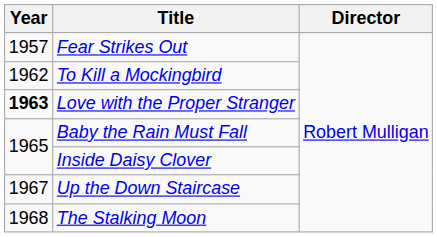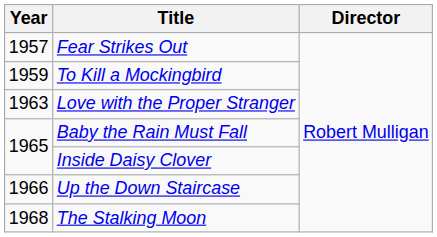 <table class="wikitable sortable">
 <tr>
 <th>Year</th>
 <th>Title</th>
 <th>Director</th>
 </tr>
 <tr>
 <td>1957</td>
 <td><em><a href='#'>Fear Strikes Out</a></em></td>
 <td rowspan="7"><a href='#'>Robert Mulligan</a></td>
 </tr>
 <tr>
-<td>1962</td>
+<td>1959</td>
 <td><em><a href='#'>To Kill a Mockingbird</a></em></td>
 </tr>
 <tr>
-<td><strong>1963</strong></td>
+<td>1963</td>
 <td><em><a href='#'>Love with the Proper Stranger</a></em></td>
 </tr>
 <tr>
 <td rowspan="2">1965</td>
 <td><em><a href='#'>Baby the Rain Must Fall</a></em></td>
 </tr>
 <tr>
 <td><em><a href='#'>Inside Daisy Clover</a></em></td>
 </tr>
 <tr>
-<td>1967</td>
+<td>1966</td>
 <td><em><a href='#'>Up the Down Staircase</a></em></td>
 </tr>
 <tr>
 <td>1968</td>
 <td><em><a href='#'>The Stalking Moon</a></em></td>
 </tr>
 </table>
